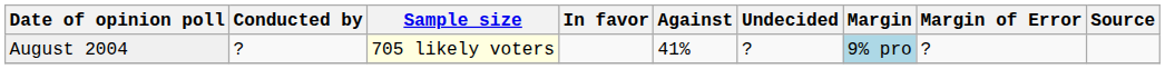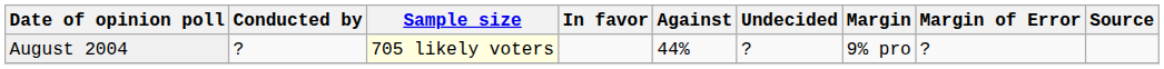 <table class="wikitable">
 <tr>
 <th>Date of opinion poll</th>
 <th>Conducted by</th>
 <th><a href='#'>Sample size</a></th>
 <th>In favor</th>
 <th>Against</th>
 <th>Undecided</th>
 <th>Margin</th>
 <th>Margin of Error</th>
 <th>Source</th>
 </tr>
 <tr>
 <td style="background:#f0f0f0;">August 2004</td>
 <td>?</td>
 <td style="background: lightyellow;">705 likely voters</td>
 <td></td>
-<td>41%</td>
+<td>44%</td>
 <td>?</td>
-<td style="background: lightblue;">9% pro</td>
+<td>9% pro</td>
 <td>?</td>
 <td></td>
 </tr>
 <tr>
 </tr>
 </table>
